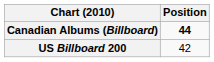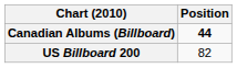 <table class="wikitable sortable plainrowheaders" style="text-align:center">
 <tr>
 <th scope="col">Chart (2010)</th>
 <th scope="col">Position</th>
 </tr>
 <tr>
 <th scope="row">Canadian Albums (<em>Billboard</em>)</th>
 <td><strong>44</strong></td>
 </tr>
 <tr>
 <th scope="row">US <em>Billboard</em> 200</th>
-<td>42</td>
+<td>82</td>
 </tr>
 </table>
